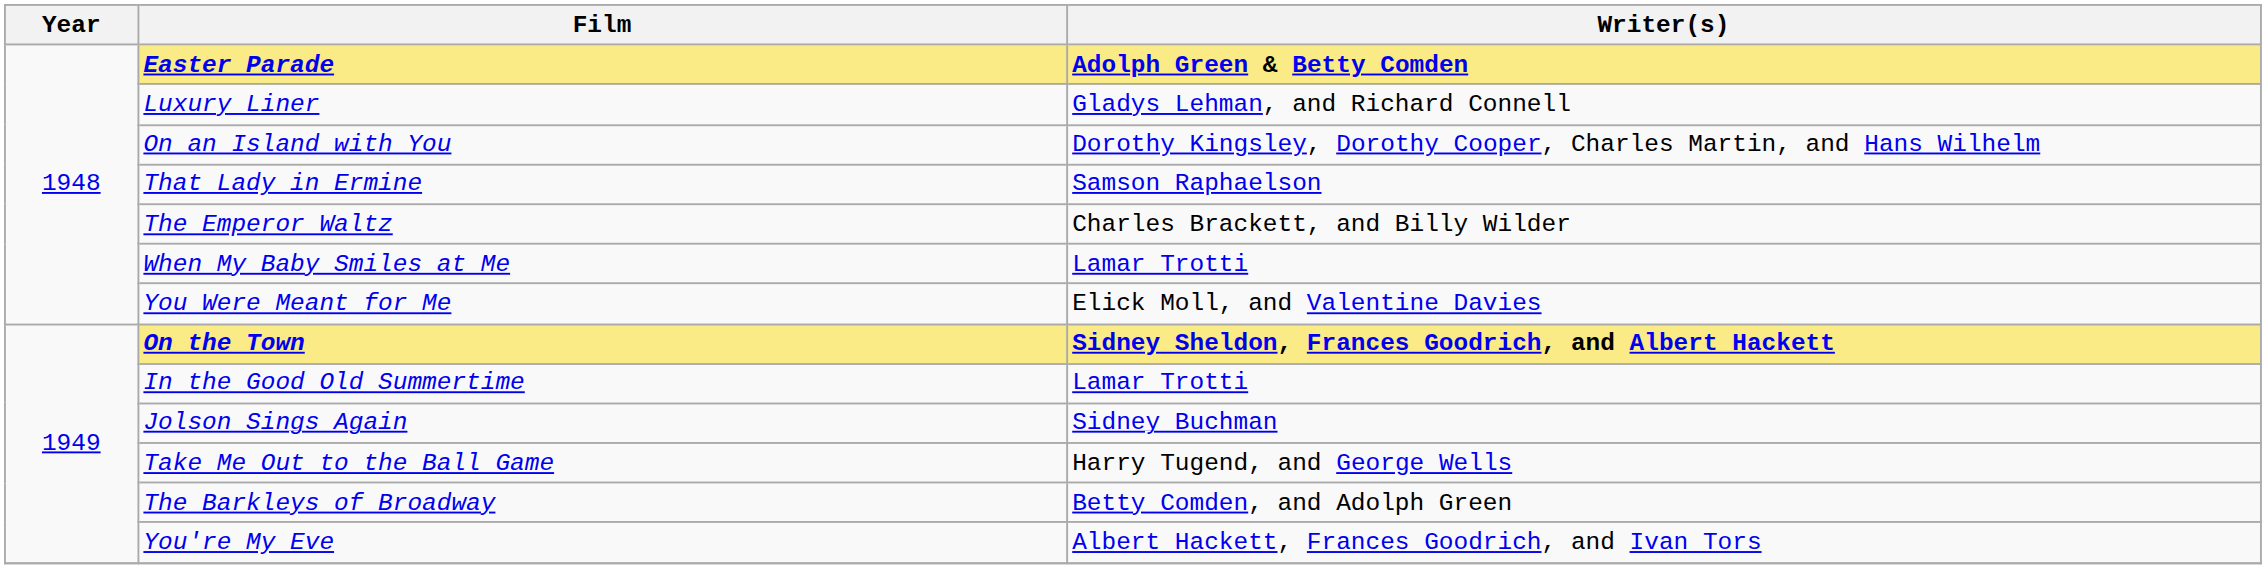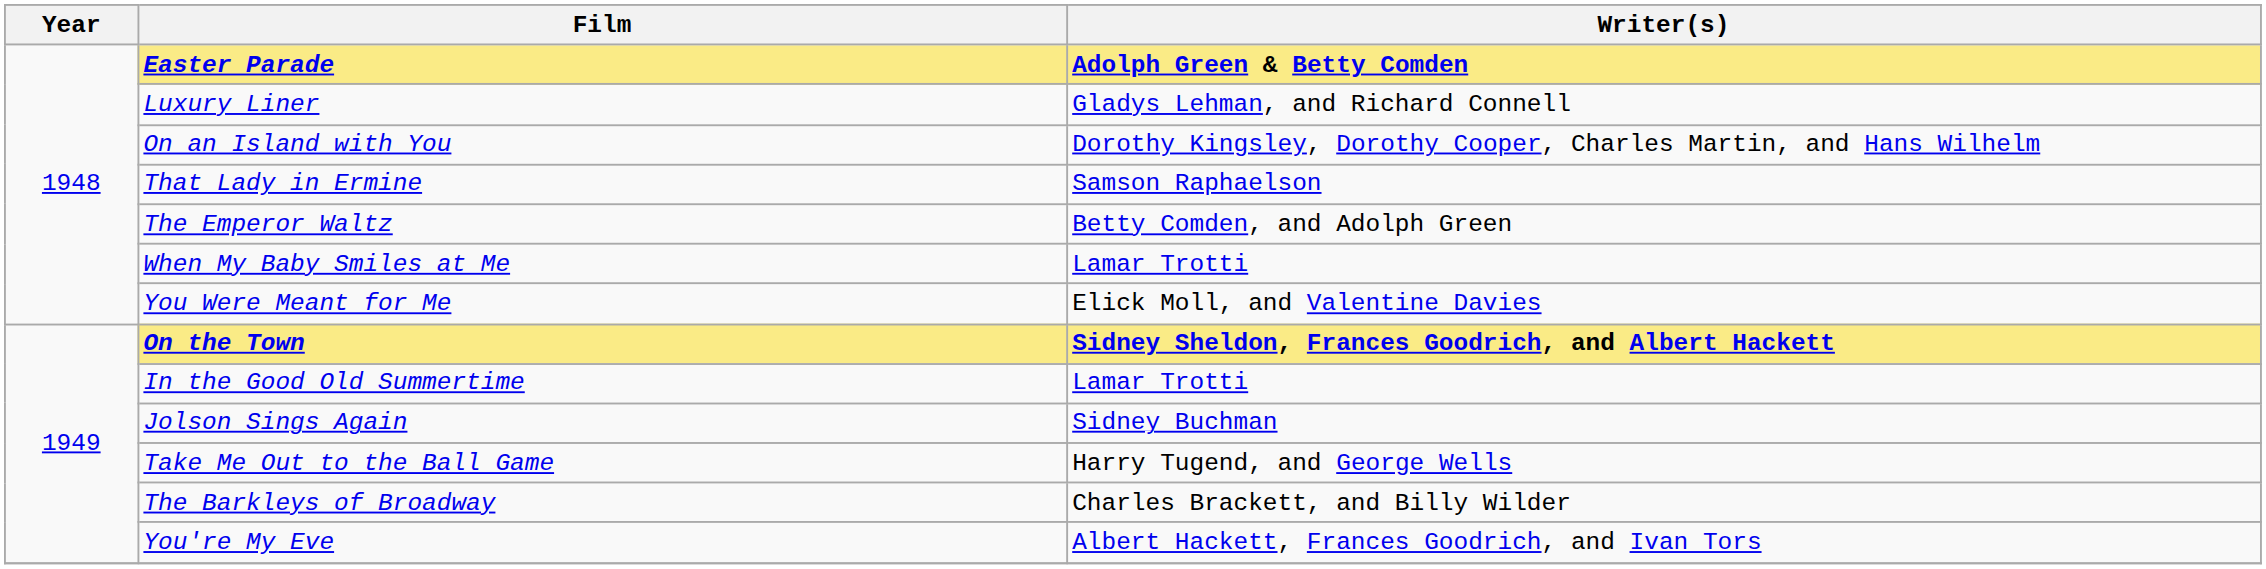 <table class="wikitable" width="95%" cellpadding="5">
 <tr>
 <th width="5%">Year</th>
 <th width="35%">Film</th>
 <th width="45%">Writer(s)</th>
 </tr>
 <tr>
 <td rowspan="7" style="text-align:center;"><a href='#'>1948</a><br></td>
 <td style="background:#FAEB86"><strong><em><a href='#'>Easter Parade</a></em></strong></td>
 <td style="background:#FAEB86"><strong><a href='#'>Adolph Green</a> & <a href='#'>Betty Comden</a></strong></td>
 </tr>
 <tr>
 <td><em><a href='#'>Luxury Liner</a></em></td>
 <td><a href='#'>Gladys Lehman</a>, and Richard Connell</td>
 </tr>
 <tr>
 <td><em><a href='#'>On an Island with You</a></em></td>
 <td><a href='#'>Dorothy Kingsley</a>, <a href='#'>Dorothy Cooper</a>, Charles Martin, and <a href='#'>Hans Wilhelm</a></td>
 </tr>
 <tr>
 <td><em><a href='#'>That Lady in Ermine</a></em></td>
 <td><a href='#'>Samson Raphaelson</a></td>
 </tr>
 <tr>
 <td><em><a href='#'>The Emperor Waltz</a></em></td>
-<td>Charles Brackett, and Billy Wilder</td>
+<td><a href='#'>Betty Comden</a>, and Adolph Green</td>
 </tr>
 <tr>
 <td><em><a href='#'>When My Baby Smiles at Me</a></em></td>
 <td><a href='#'>Lamar Trotti</a></td>
 </tr>
 <tr>
 <td><em><a href='#'>You Were Meant for Me</a></em></td>
 <td>Elick Moll, and <a href='#'>Valentine Davies</a></td>
 </tr>
 <tr>
 <td rowspan="6" style="text-align:center;"><a href='#'>1949</a><br></td>
 <td style="background:#FAEB86"><strong><em><a href='#'>On the Town</a></em></strong></td>
 <td style="background:#FAEB86"><strong><a href='#'>Sidney Sheldon</a>, <a href='#'>Frances Goodrich</a>, and <a href='#'>Albert Hackett</a></strong></td>
 </tr>
 <tr>
 <td><em><a href='#'>In the Good Old Summertime</a></em></td>
 <td><a href='#'>Lamar Trotti</a></td>
 </tr>
 <tr>
 <td><em><a href='#'>Jolson Sings Again</a></em></td>
 <td><a href='#'>Sidney Buchman</a></td>
 </tr>
 <tr>
 <td><em><a href='#'>Take Me Out to the Ball Game</a></em></td>
 <td>Harry Tugend, and <a href='#'>George Wells</a></td>
 </tr>
 <tr>
 <td><em><a href='#'>The Barkleys of Broadway</a></em></td>
-<td><a href='#'>Betty Comden</a>, and Adolph Green</td>
+<td>Charles Brackett, and Billy Wilder</td>
 </tr>
 <tr>
 <td><em><a href='#'>You're My Eve</a></em></td>
 <td><a href='#'>Albert Hackett</a>, <a href='#'>Frances Goodrich</a>, and <a href='#'>Ivan Tors</a></td>
 </tr>
 <tr>
 </tr>
 </table>
